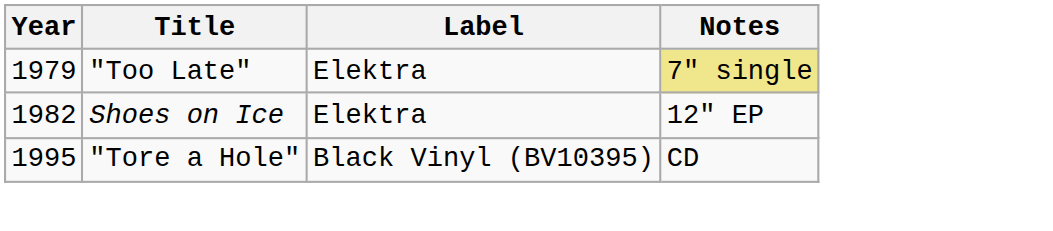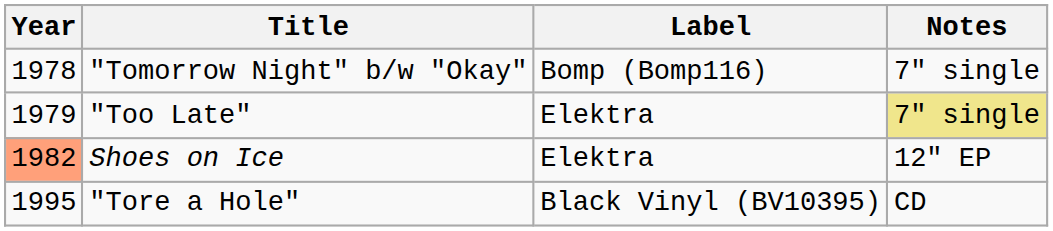 <table class="wikitable" border="1">
 <tr>
 <th>Year</th>
 <th>Title</th>
 <th>Label</th>
 <th>Notes</th>
 </tr>
 <tr>
+<td>1978</td>
+<td>"Tomorrow Night" b/w "Okay"</td>
+<td>Bomp (Bomp116)</td>
+<td>7" single</td>
+</tr>
+<tr>
 <td>1979</td>
 <td>"Too Late"</td>
 <td>Elektra</td>
 <td style="background: khaki;">7" single</td>
 </tr>
 <tr>
-<td>1982</td>
+<td style="background: lightsalmon;">1982</td>
 <td><em>Shoes on Ice</em></td>
 <td>Elektra</td>
 <td>12" EP</td>
 </tr>
 <tr>
 <td>1995</td>
 <td>"Tore a Hole"</td>
 <td>Black Vinyl (BV10395)</td>
 <td>CD</td>
 </tr>
 </table>
